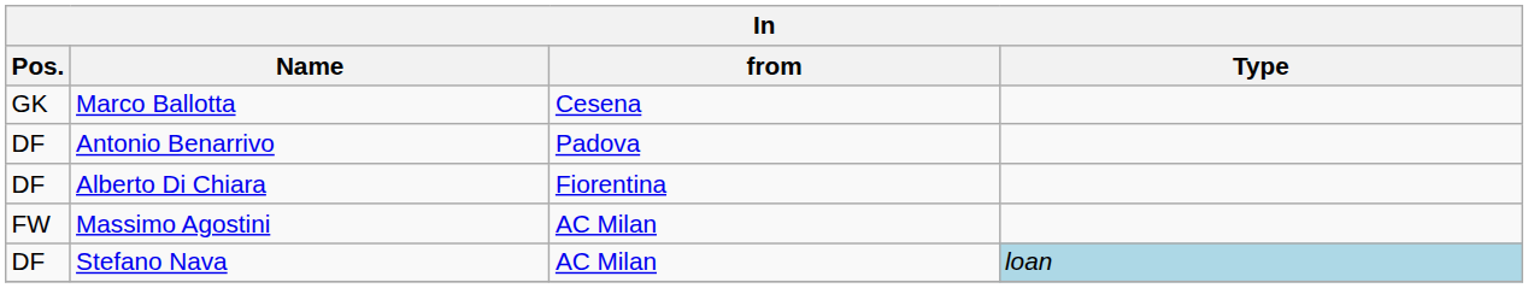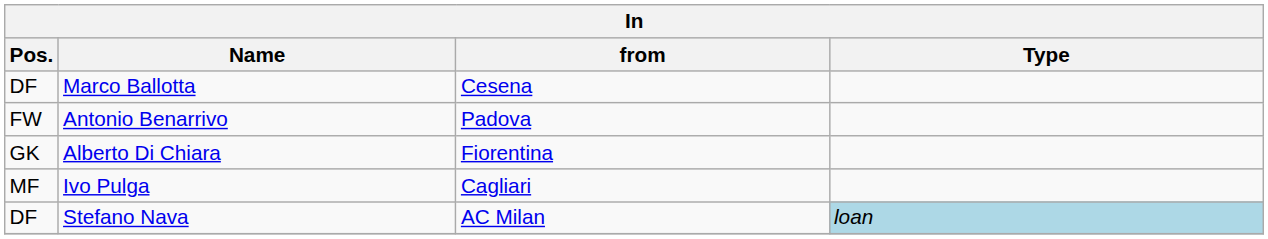 <table class="wikitable" style="font-size:90%;width:99%;">
 <tr>
 <th colspan="4">In</th>
 </tr>
 <tr>
 <th width=3%>Pos.</th>
 <th width=32%>Name</th>
 <th width=30%>from</th>
 <th width=35%>Type</th>
 </tr>
 <tr>
-<td>GK</td>
+<td>DF</td>
 <td><a href='#'>Marco Ballotta</a></td>
 <td><a href='#'>Cesena</a></td>
 <td></td>
 </tr>
 <tr>
-<td>DF</td>
+<td>FW</td>
 <td><a href='#'>Antonio Benarrivo</a></td>
 <td><a href='#'>Padova</a></td>
 <td></td>
 </tr>
 <tr>
-<td>DF</td>
+<td>GK</td>
 <td><a href='#'>Alberto Di Chiara</a></td>
 <td><a href='#'>Fiorentina</a></td>
 <td></td>
 </tr>
 <tr>
-<td>FW</td>
-<td><a href='#'>Massimo Agostini</a></td>
-<td><a href='#'>AC Milan</a></td>
+<td>MF</td>
+<td><a href='#'>Ivo Pulga</a></td>
+<td><a href='#'>Cagliari</a></td>
 <td></td>
 </tr>
 <tr>
 <td>DF</td>
 <td><a href='#'>Stefano Nava</a></td>
 <td><a href='#'>AC Milan</a></td>
 <td style="background: lightblue;"><em>loan</em></td>
 </tr>
 <tr>
 </tr>
 </table>
